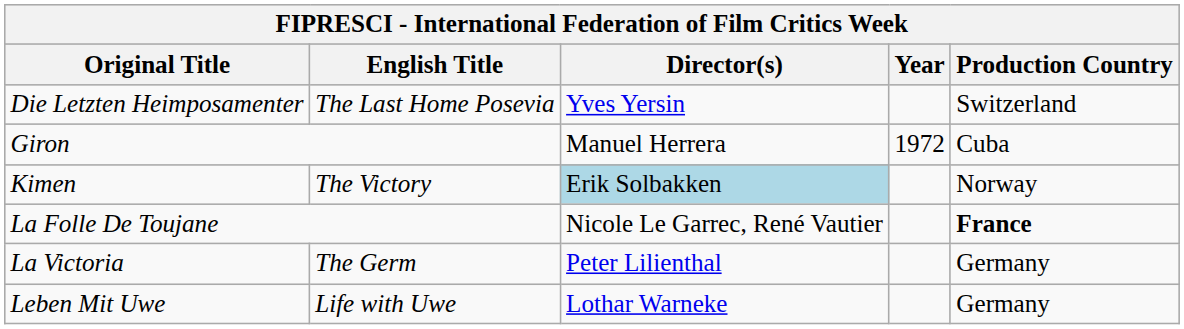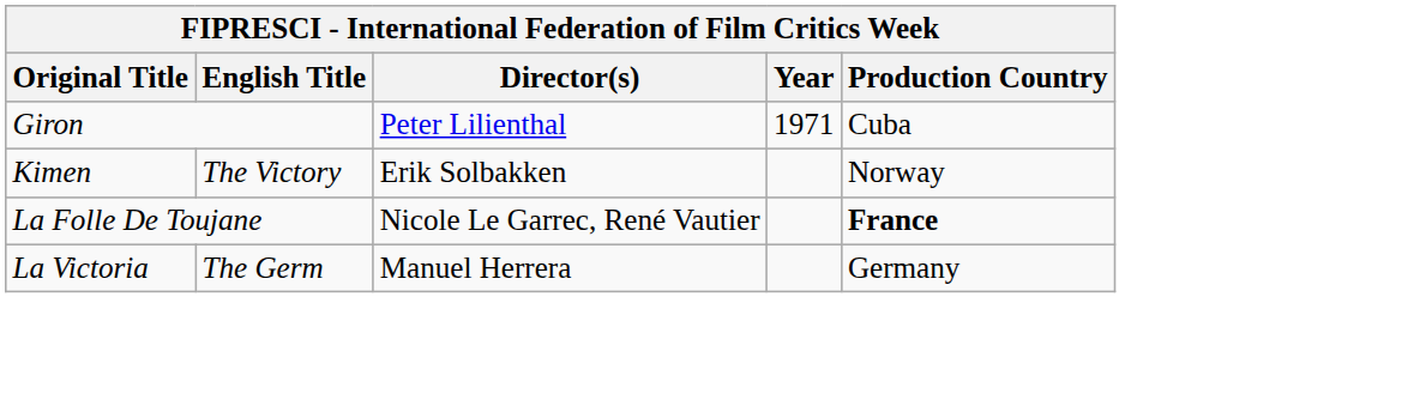 <table class="wikitable">
 <tr>
 <th colspan="5">FIPRESCI - International Federation of Film Critics Week</th>
 </tr>
 <tr>
 <th>Original Title</th>
 <th>English Title</th>
 <th>Director(s)</th>
 <th>Year</th>
 <th>Production Country</th>
 </tr>
 <tr>
-<td><em>Die Letzten Heimposamenter</em></td>
-<td><em>The Last Home Posevia</em></td>
-<td><a href='#'>Yves Yersin</a></td>
-<td></td>
-<td>Switzerland</td>
-</tr>
-<tr>
 <td colspan="2"><em>Giron</em></td>
-<td>Manuel Herrera</td>
-<td>1972</td>
+<td><a href='#'>Peter Lilienthal</a></td>
+<td>1971</td>
 <td>Cuba</td>
 </tr>
 <tr>
 <td><em>Kimen</em></td>
 <td><em>The Victory</em></td>
-<td style="background: lightblue;">Erik Solbakken</td>
+<td>Erik Solbakken</td>
 <td></td>
 <td>Norway</td>
 </tr>
 <tr>
 <td colspan="2"><em>La Folle De Toujane</em></td>
 <td>Nicole Le Garrec, René Vautier</td>
 <td></td>
 <td><strong>France</strong></td>
 </tr>
 <tr>
 <td><em>La Victoria</em></td>
 <td><em>The Germ</em></td>
-<td><a href='#'>Peter Lilienthal</a></td>
-<td></td>
-<td>Germany</td>
-</tr>
-<tr>
-<td><em>Leben Mit Uwe</em></td>
-<td><em>Life with Uwe</em></td>
-<td><a href='#'>Lothar Warneke</a></td>
+<td>Manuel Herrera</td>
 <td></td>
 <td>Germany</td>
 </tr>
 </table>
